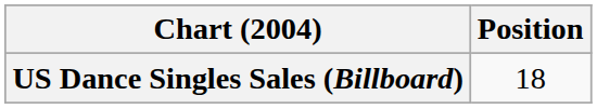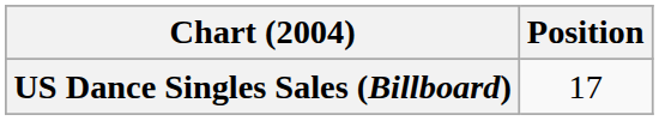 <table class="wikitable plainrowheaders" style="text-align:center">
 <tr>
 <th>Chart (2004)</th>
 <th>Position</th>
 </tr>
 <tr>
 <th scope="row">US Dance Singles Sales (<em>Billboard</em>)</th>
-<td>18</td>
+<td>17</td>
 </tr>
 </table>
